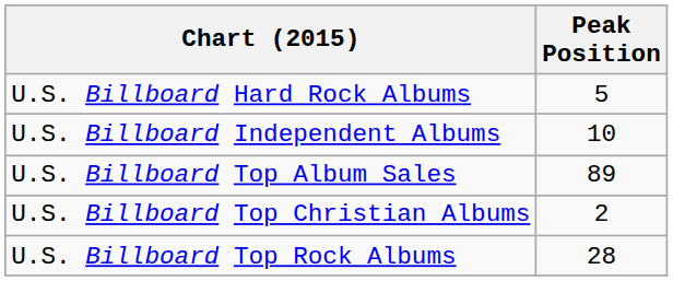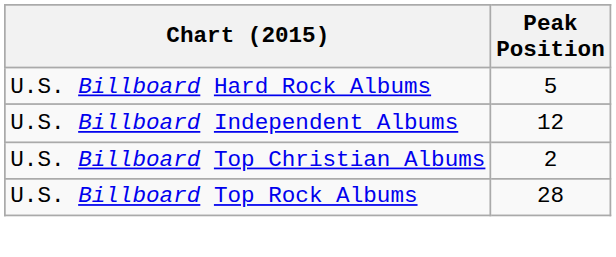 <table class="wikitable">
 <tr>
 <th align="left">Chart (2015)</th>
 <th align="left">Peak<br>Position</th>
 </tr>
 <tr>
 <td>U.S. <em><a href='#'>Billboard</a></em> <a href='#'>Hard Rock Albums</a></td>
 <td align="center">5</td>
 </tr>
 <tr>
 <td>U.S. <em><a href='#'>Billboard</a></em> <a href='#'>Independent Albums</a></td>
-<td align="center">10</td>
-</tr>
-<tr>
-<td>U.S. <em><a href='#'>Billboard</a></em> <a href='#'>Top Album Sales</a></td>
-<td align="center">89</td>
+<td align="center">12</td>
 </tr>
 <tr>
 <td>U.S. <em><a href='#'>Billboard</a></em> <a href='#'>Top Christian Albums</a></td>
 <td align="center">2</td>
 </tr>
 <tr>
 <td>U.S. <em><a href='#'>Billboard</a></em> <a href='#'>Top Rock Albums</a></td>
 <td align="center">28</td>
 </tr>
 </table>
